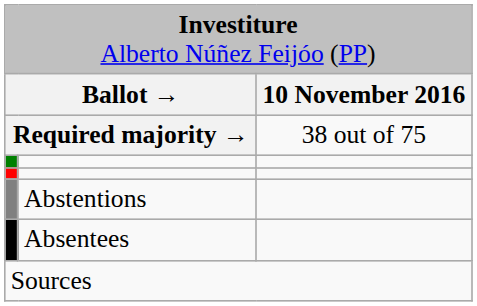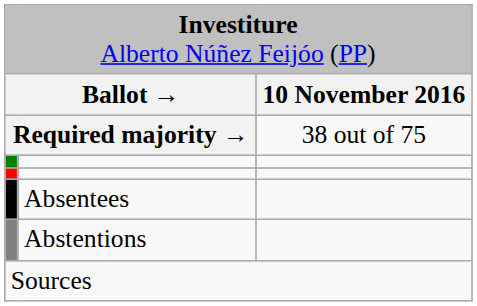 <table class="wikitable" style="text-align:center;">
 <tr>
 <td colspan="3" align="center" bgcolor="#C0C0C0"><strong>Investiture</strong><br><a href='#'>Alberto Núñez Feijóo</a> (<a href='#'>PP</a>)</td>
 </tr>
 <tr>
 <th colspan="2" width="150px">Ballot →</th>
 <th>10 November 2016</th>
 </tr>
 <tr>
 <th colspan="2">Required majority →</th>
 <td>38 out of 75 </td>
 </tr>
 <tr>
 <th width="1px" style="background:green;"></th>
 <td align="left"></td>
 <td></td>
 </tr>
 <tr>
 <th style="color:inherit;background:red;"></th>
 <td align="left"></td>
 <td></td>
 </tr>
 <tr>
-<th style="color:inherit;background:gray;"></th>
-<td align="left"><span>Abstentions</span></td>
+<th style="color:inherit;background:black;"></th>
+<td align="left"><span>Absentees</span></td>
 <td></td>
 </tr>
 <tr>
-<th style="color:inherit;background:black;"></th>
-<td align="left"><span>Absentees</span></td>
+<th style="color:inherit;background:gray;"></th>
+<td align="left"><span>Abstentions</span></td>
 <td></td>
 </tr>
 <tr>
 <td align="left" colspan="3">Sources</td>
 </tr>
 </table>
